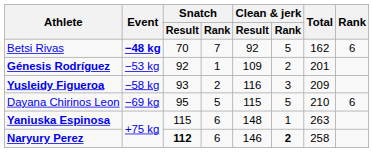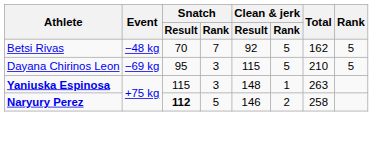 <table class="wikitable" style="font-size:90%">
 <tr>
 <th rowspan=2>Athlete</th>
 <th rowspan=2>Event</th>
 <th colspan="2">Snatch</th>
 <th colspan="2">Clean & jerk</th>
 <th rowspan="2">Total</th>
 <th rowspan="2">Rank</th>
 </tr>
 <tr style="font-size:95%">
 <th>Result</th>
 <th>Rank</th>
 <th>Result</th>
 <th>Rank</th>
 </tr>
 <tr align=center>
 <td align=left><a href='#'>Betsi Rivas</a></td>
-<td align=left><strong><a href='#'>−48 kg</a></strong></td>
+<td align=left><a href='#'>−48 kg</a></td>
 <td>70</td>
 <td>7</td>
 <td>92</td>
 <td>5</td>
 <td>162</td>
-<td>6</td>
-</tr>
-<tr align=center>
-<td align=left><strong><a href='#'>Génesis Rodríguez</a></strong></td>
-<td align=left><a href='#'>−53 kg</a></td>
-<td>92</td>
-<td>1</td>
-<td>109</td>
-<td>2</td>
-<td>201</td>
-<td></td>
-</tr>
-<tr align=center>
-<td align=left><strong><a href='#'>Yusleidy Figueroa</a></strong></td>
-<td align=left><a href='#'>−58 kg</a></td>
-<td>93</td>
-<td>2</td>
-<td>116</td>
-<td>3</td>
-<td>209</td>
-<td></td>
+<td>5</td>
 </tr>
 <tr align=center>
 <td align=left><a href='#'>Dayana Chirinos Leon</a></td>
 <td align=left><a href='#'>−69 kg</a></td>
 <td>95</td>
-<td>5</td>
+<td>3</td>
 <td>115</td>
 <td>5</td>
 <td>210</td>
-<td>6</td>
+<td>5</td>
 </tr>
 <tr align=center>
 <td align=left><strong><a href='#'>Yaniuska Espinosa</a></strong></td>
 <td align=left rowspan=2><a href='#'>+75 kg</a></td>
 <td>115</td>
-<td>6</td>
+<td>3</td>
 <td>148</td>
 <td>1</td>
 <td>263</td>
 <td></td>
 </tr>
 <tr align=center>
 <td align=left><strong><a href='#'>Naryury Perez</a></strong></td>
 <td><strong>112</strong></td>
-<td>6</td>
+<td>5</td>
 <td>146</td>
-<td><strong>2</strong></td>
+<td>2</td>
 <td>258</td>
 <td></td>
 </tr>
 </table>
